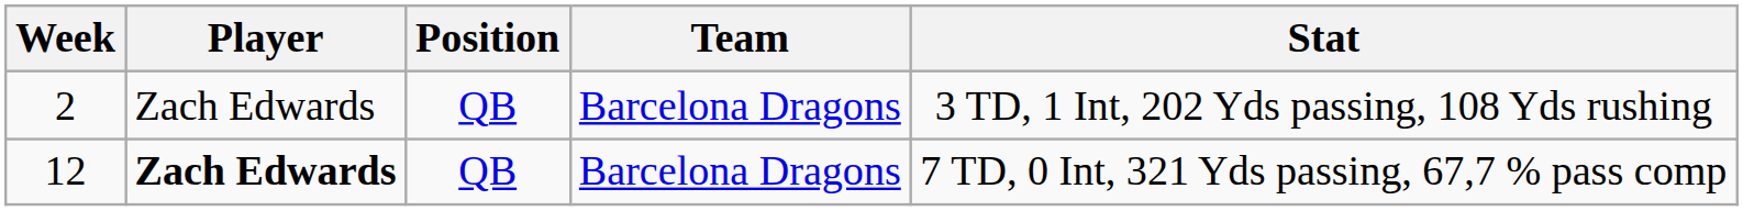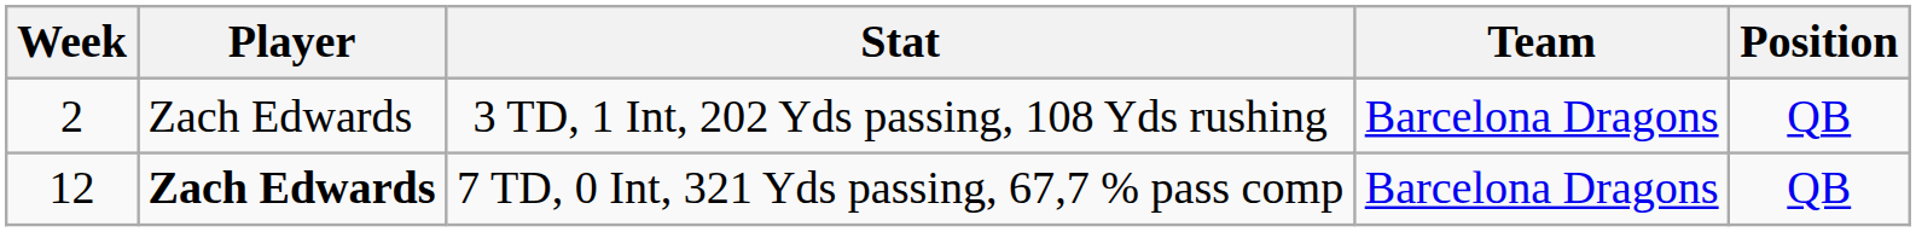 <table class="wikitable">
 <tr>
 <th>Week</th>
 <th>Player</th>
+<th>Stat</th>
+<th>Team</th>
 <th>Position</th>
-<th>Team</th>
-<th>Stat</th>
 </tr>
 <tr>
 <td align="center">2</td>
 <td>Zach Edwards </td>
+<td align="center">3 TD, 1 Int, 202 Yds passing, 108 Yds rushing</td>
+<td><a href='#'>Barcelona Dragons</a></td>
 <td align="center"><a href='#'>QB</a></td>
-<td><a href='#'>Barcelona Dragons</a></td>
-<td align="center">3 TD, 1 Int, 202 Yds passing, 108 Yds rushing</td>
 </tr>
 <tr>
 <td align="center">12</td>
 <td><strong>Zach Edwards </strong></td>
+<td align="center">7 TD, 0 Int, 321 Yds passing, 67,7 % pass comp</td>
+<td><a href='#'>Barcelona Dragons</a></td>
 <td align="center"><a href='#'>QB</a></td>
-<td><a href='#'>Barcelona Dragons</a></td>
-<td align="center">7 TD, 0 Int, 321 Yds passing, 67,7 % pass comp</td>
 </tr>
 </table>
